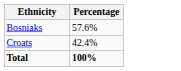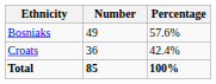 <table class="wikitable">
 <tr>
 <th width="100px">Ethnicity</th>
+<th width="80px">Number</th>
 <th width="80px">Percentage</th>
 </tr>
 <tr>
 <td><a href='#'>Bosniaks</a></td>
+<td>49</td>
 <td>57.6%</td>
 </tr>
 <tr>
 <td><a href='#'>Croats</a></td>
+<td>36</td>
 <td>42.4%</td>
 </tr>
 <tr>
 <td><strong>Total</strong></td>
+<td><strong>85</strong></td>
 <td><strong>100%</strong></td>
 </tr>
 </table>
